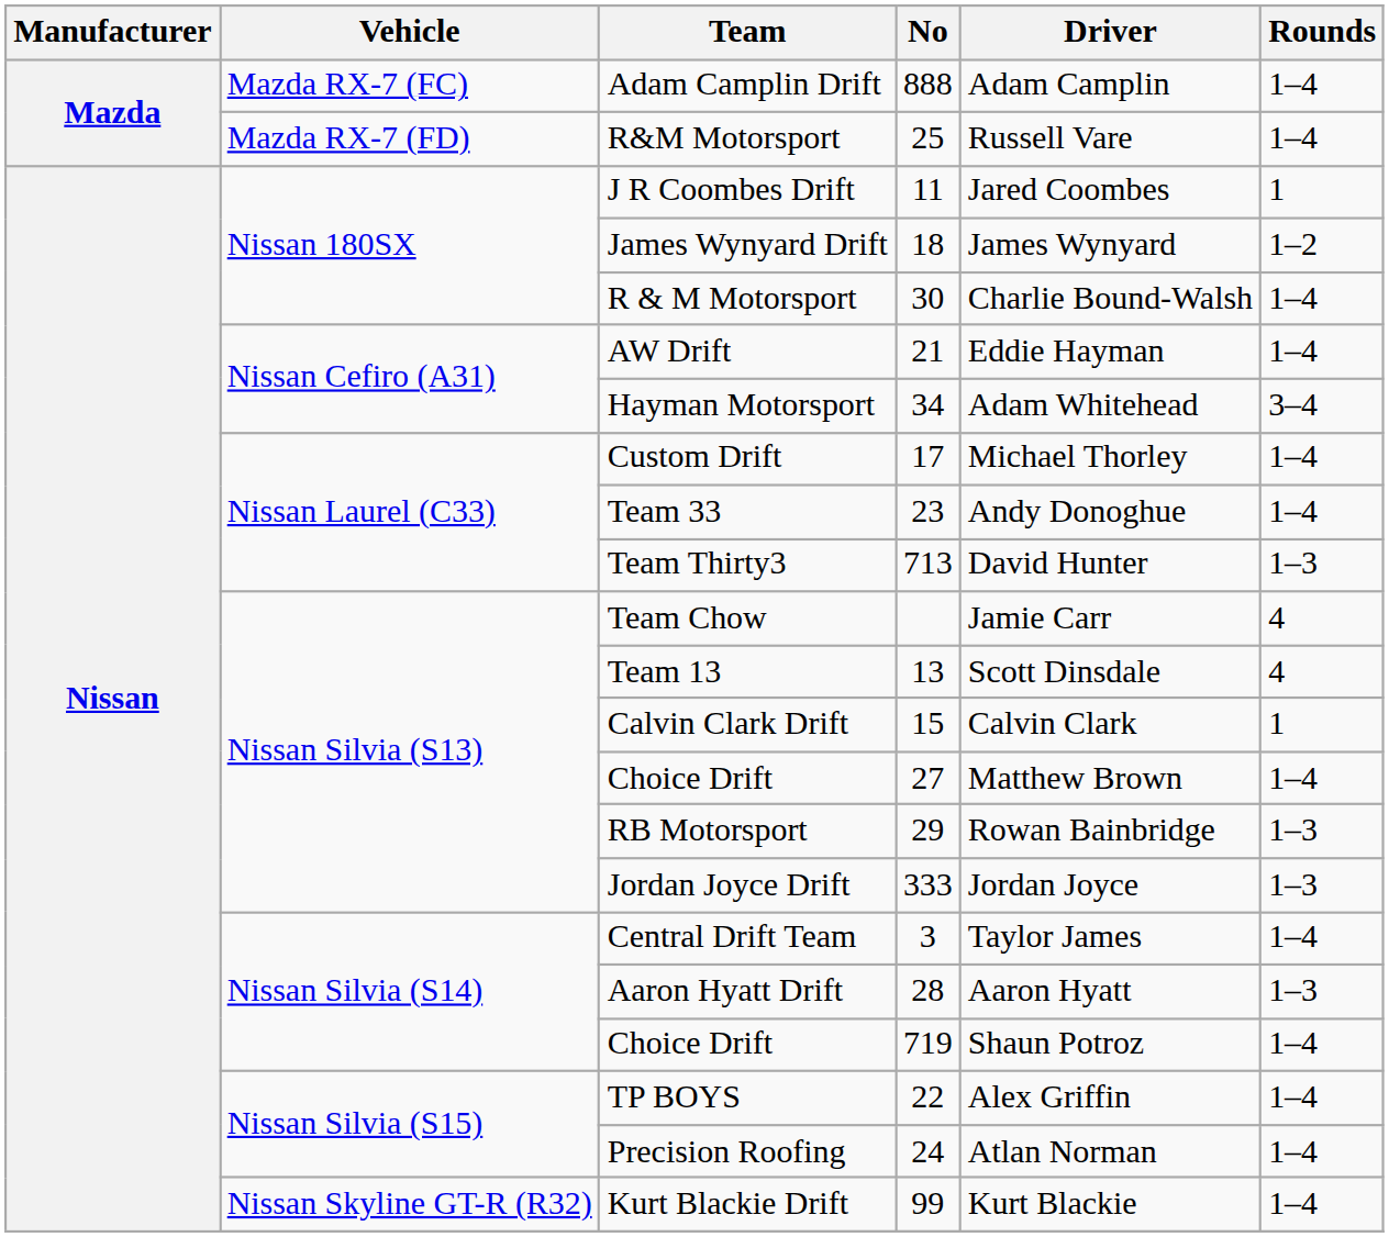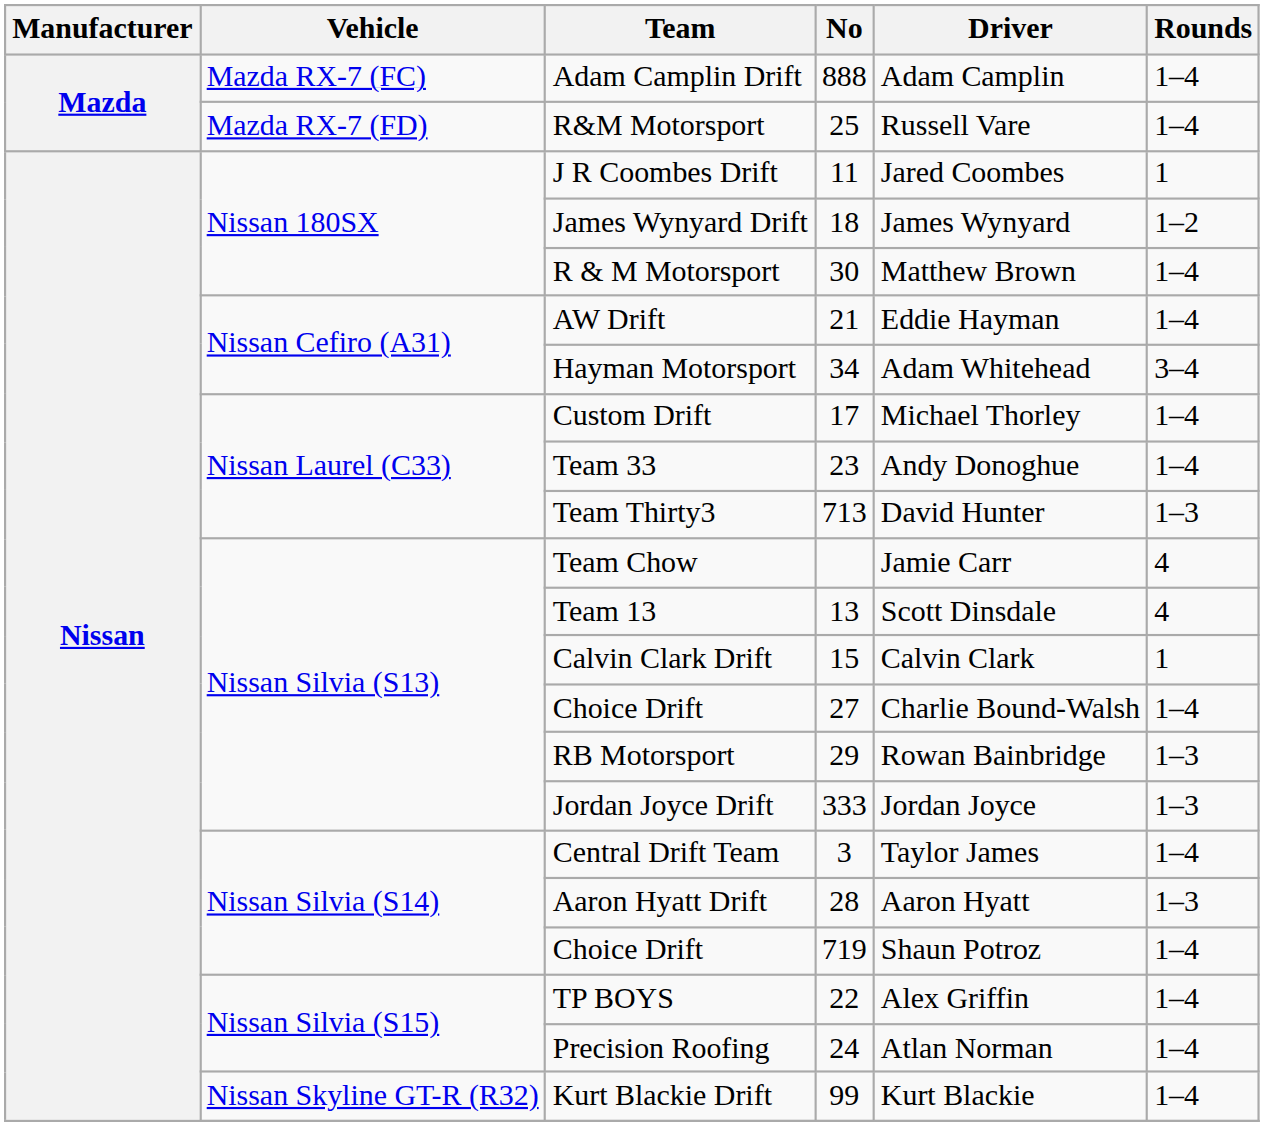 <table class="wikitable" style="font-size: 87%;">
 <tr>
 <th>Manufacturer</th>
 <th>Vehicle</th>
 <th>Team</th>
 <th>No</th>
 <th>Driver</th>
 <th>Rounds</th>
 </tr>
 <tr>
 <th rowspan="2"><a href='#'>Mazda</a></th>
 <td><a href='#'>Mazda RX-7 (FC)</a></td>
 <td>Adam Camplin Drift</td>
 <td align="center">888</td>
 <td> Adam Camplin</td>
 <td>1–4</td>
 </tr>
 <tr>
 <td><a href='#'>Mazda RX-7 (FD)</a></td>
 <td>R&M Motorsport</td>
 <td align="center">25</td>
 <td> Russell Vare</td>
 <td>1–4</td>
 </tr>
 <tr>
 <th rowspan="21"><a href='#'>Nissan</a></th>
 <td rowspan="3"><a href='#'>Nissan 180SX</a></td>
 <td>J R Coombes Drift</td>
 <td align="center">11</td>
 <td> Jared Coombes</td>
 <td>1</td>
 </tr>
 <tr>
 <td>James Wynyard Drift</td>
 <td align="center">18</td>
 <td> James Wynyard</td>
 <td>1–2</td>
 </tr>
 <tr>
 <td>R & M Motorsport</td>
 <td align="center">30</td>
-<td> Charlie Bound-Walsh</td>
+<td> Matthew Brown</td>
 <td>1–4</td>
 </tr>
 <tr>
 <td rowspan="2"><a href='#'>Nissan Cefiro (A31)</a></td>
 <td>AW Drift</td>
 <td align="center">21</td>
 <td> Eddie Hayman</td>
 <td>1–4</td>
 </tr>
 <tr>
 <td>Hayman Motorsport</td>
 <td align="center">34</td>
 <td> Adam Whitehead</td>
 <td>3–4</td>
 </tr>
 <tr>
 <td rowspan="3"><a href='#'>Nissan Laurel (C33)</a></td>
 <td>Custom Drift</td>
 <td align="center">17</td>
 <td> Michael Thorley</td>
 <td>1–4</td>
 </tr>
 <tr>
 <td>Team 33</td>
 <td align="center">23</td>
 <td> Andy Donoghue</td>
 <td>1–4</td>
 </tr>
 <tr>
 <td>Team Thirty3</td>
 <td align="center">713</td>
 <td> David Hunter</td>
 <td>1–3</td>
 </tr>
 <tr>
 <td rowspan="6"><a href='#'>Nissan Silvia (S13)</a></td>
 <td>Team Chow</td>
 <td align="center"></td>
 <td> Jamie Carr</td>
 <td>4</td>
 </tr>
 <tr>
 <td>Team 13</td>
 <td align="center">13</td>
 <td> Scott Dinsdale</td>
 <td>4</td>
 </tr>
 <tr>
 <td>Calvin Clark Drift</td>
 <td align="center">15</td>
 <td> Calvin Clark</td>
 <td>1</td>
 </tr>
 <tr>
 <td>Choice Drift</td>
 <td align="center">27</td>
-<td> Matthew Brown</td>
+<td> Charlie Bound-Walsh</td>
 <td>1–4</td>
 </tr>
 <tr>
 <td>RB Motorsport</td>
 <td align="center">29</td>
 <td> Rowan Bainbridge</td>
 <td>1–3</td>
 </tr>
 <tr>
 <td>Jordan Joyce Drift</td>
 <td align="center">333</td>
 <td> Jordan Joyce</td>
 <td>1–3</td>
 </tr>
 <tr>
 <td rowspan="3"><a href='#'>Nissan Silvia (S14)</a></td>
 <td>Central Drift Team</td>
 <td align="center">3</td>
 <td> Taylor James</td>
 <td>1–4</td>
 </tr>
 <tr>
 <td>Aaron Hyatt Drift</td>
 <td align="center">28</td>
 <td> Aaron Hyatt</td>
 <td>1–3</td>
 </tr>
 <tr>
 <td>Choice Drift</td>
 <td align="center">719</td>
 <td> Shaun Potroz</td>
 <td>1–4</td>
 </tr>
 <tr>
 <td rowspan="2"><a href='#'>Nissan Silvia (S15)</a></td>
 <td>TP BOYS</td>
 <td align="center">22</td>
 <td> Alex Griffin</td>
 <td>1–4</td>
 </tr>
 <tr>
 <td>Precision Roofing</td>
 <td align="center">24</td>
 <td> Atlan Norman</td>
 <td>1–4</td>
 </tr>
 <tr>
 <td><a href='#'>Nissan Skyline GT-R (R32)</a></td>
 <td>Kurt Blackie Drift</td>
 <td align="center">99</td>
 <td> Kurt Blackie</td>
 <td>1–4</td>
 </tr>
 <tr>
 </tr>
 </table>
